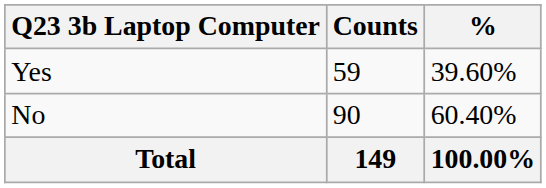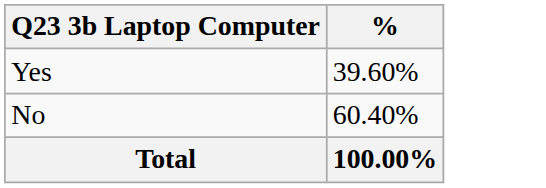 <table class="wikitable sortable">
 <tr>
 <th>Q23 3b Laptop Computer</th>
-<th>Counts</th>
 <th>%</th>
 </tr>
 <tr>
 <td>Yes</td>
-<td>59</td>
 <td>39.60%</td>
 </tr>
 <tr>
 <td>No</td>
-<td>90</td>
 <td>60.40%</td>
 </tr>
 <tr>
 <th>Total</th>
-<th>149</th>
 <th>100.00%</th>
 </tr>
 </table>
